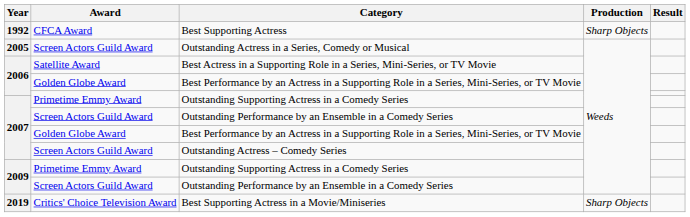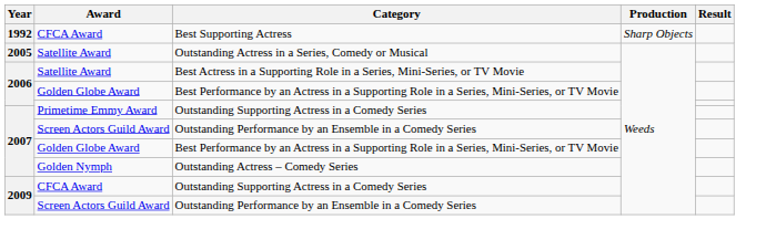 <table class="wikitable sortable">
 <tr>
 <th>Year</th>
 <th>Award</th>
 <th>Category</th>
 <th>Production</th>
 <th>Result</th>
 </tr>
 <tr>
 <th>1992</th>
 <td><a href='#'>CFCA Award</a></td>
 <td>Best Supporting Actress</td>
 <td><em>Sharp Objects</em></td>
 <td></td>
 </tr>
 <tr>
 <th>2005</th>
-<td><a href='#'>Screen Actors Guild Award</a></td>
+<td><a href='#'>Satellite Award</a></td>
 <td>Outstanding Actress in a Series, Comedy or Musical</td>
 <td rowspan="10"><em>Weeds</em></td>
 <td></td>
 </tr>
 <tr>
 <th rowspan=3>2006</th>
 <td><a href='#'>Satellite Award</a></td>
 <td>Best Actress in a Supporting Role in a Series, Mini-Series, or TV Movie</td>
 <td></td>
 </tr>
 <tr>
 <td><a href='#'>Golden Globe Award</a></td>
 <td>Best Performance by an Actress in a Supporting Role in a Series, Mini-Series, or TV Movie</td>
 <td></td>
 </tr>
 <tr>
 <td rowspan="2"><a href='#'>Primetime Emmy Award</a></td>
 <td rowspan="2">Outstanding Supporting Actress in a Comedy Series</td>
 <td></td>
 </tr>
 <tr>
 <th rowspan="4">2007</th>
 <td></td>
 </tr>
 <tr>
 <td><a href='#'>Screen Actors Guild Award</a></td>
 <td>Outstanding Performance by an Ensemble in a Comedy Series</td>
 <td></td>
 </tr>
 <tr>
 <td><a href='#'>Golden Globe Award</a></td>
 <td>Best Performance by an Actress in a Supporting Role in a Series, Mini-Series, or TV Movie</td>
 <td></td>
 </tr>
 <tr>
-<td><a href='#'>Screen Actors Guild Award</a></td>
+<td><a href='#'>Golden Nymph</a></td>
 <td>Outstanding Actress – Comedy Series</td>
 <td></td>
 </tr>
 <tr>
 <th rowspan="2">2009</th>
-<td><a href='#'>Primetime Emmy Award</a></td>
+<td><a href='#'>CFCA Award</a></td>
 <td>Outstanding Supporting Actress in a Comedy Series</td>
 <td></td>
 </tr>
 <tr>
 <td><a href='#'>Screen Actors Guild Award</a></td>
 <td>Outstanding Performance by an Ensemble in a Comedy Series</td>
 <td></td>
 </tr>
-<tr>
-<th>2019</th>
-<td><a href='#'>Critics' Choice Television Award</a></td>
-<td>Best Supporting Actress in a Movie/Miniseries</td>
-<td><em>Sharp Objects</em></td>
-<td></td>
-</tr>
 </table>
